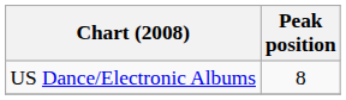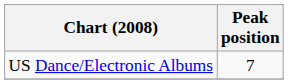 <table class="wikitable">
 <tr>
 <th>Chart (2008)</th>
 <th>Peak<br>position</th>
 </tr>
 <tr>
 <td>US <a href='#'>Dance/Electronic Albums</a></td>
-<td align="center">8</td>
+<td align="center">7</td>
 </tr>
 <tr>
 </tr>
 </table>
